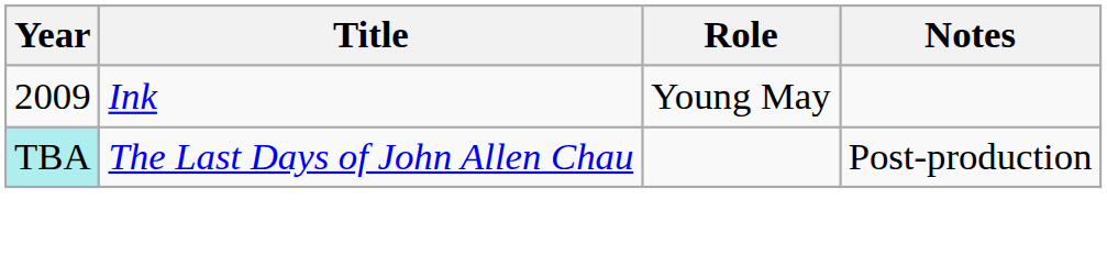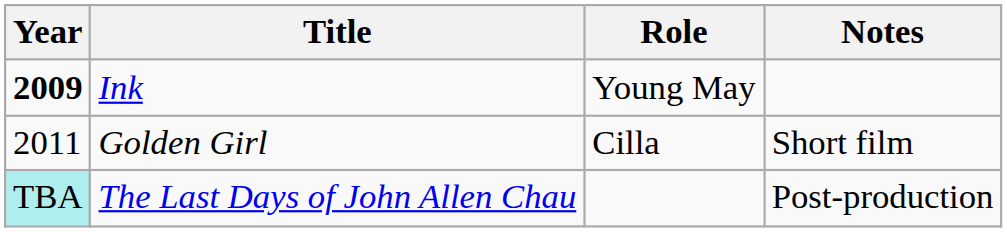 <table class="wikitable sortable">
 <tr>
 <th>Year</th>
 <th>Title</th>
 <th>Role</th>
 <th class="unsortable">Notes</th>
 </tr>
 <tr>
-<td>2009</td>
+<td><strong>2009</strong></td>
 <td><em><a href='#'>Ink</a></em></td>
 <td>Young May</td>
 <td></td>
+</tr>
+<tr>
+<td>2011</td>
+<td><em>Golden Girl</em></td>
+<td>Cilla</td>
+<td>Short film</td>
 </tr>
 <tr>
 <td style="background: paleturquoise;">TBA</td>
 <td><em><a href='#'>The Last Days of John Allen Chau</a></em></td>
 <td></td>
 <td>Post-production</td>
 </tr>
 </table>
